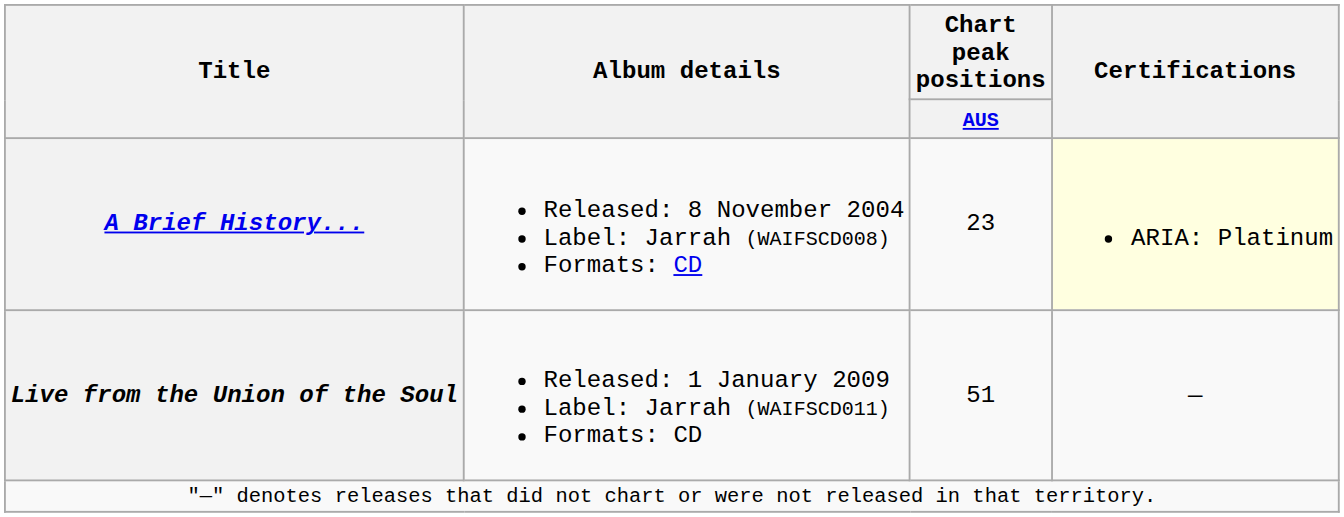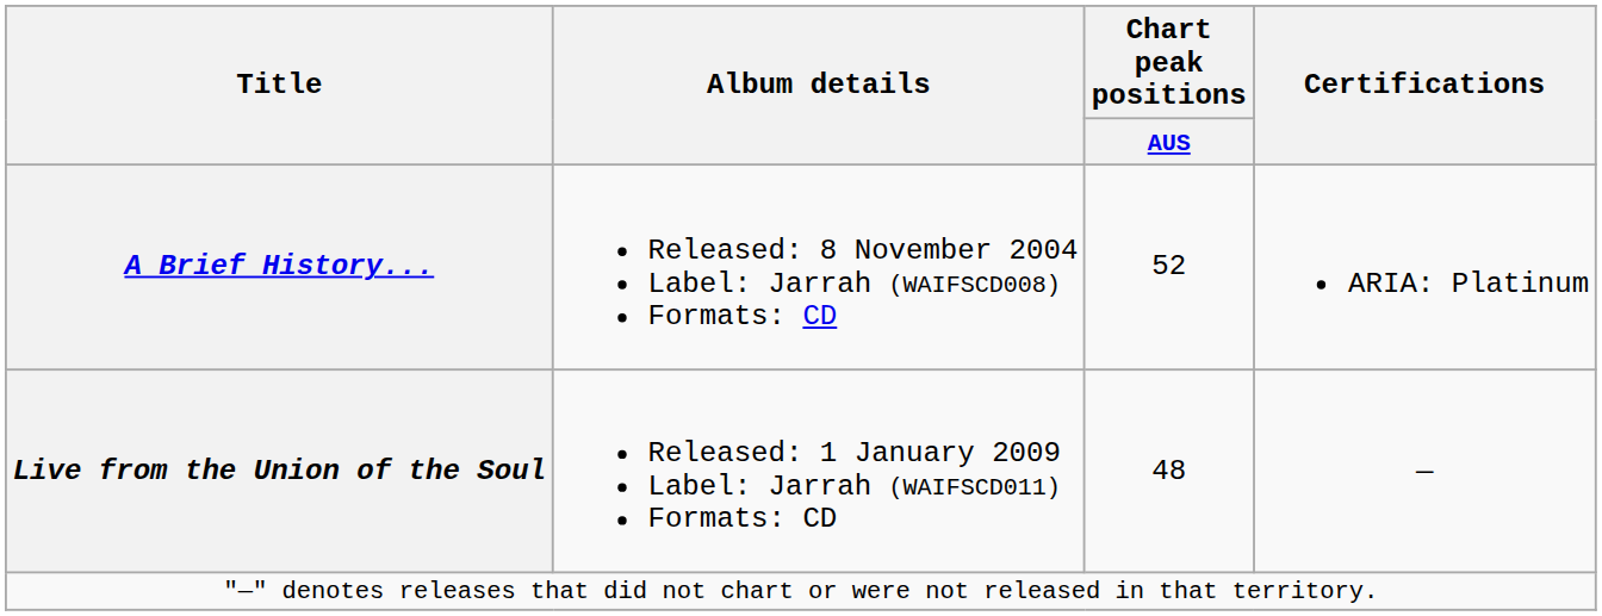 <table class="wikitable plainrowheaders">
 <tr>
 <th scope="col" rowspan="2">Title</th>
 <th scope="col" rowspan="2">Album details</th>
 <th scope="col" colspan="1">Chart peak positions</th>
 <th scope="col" rowspan="2">Certifications</th>
 </tr>
 <tr>
 <th width="60px"><small><a href='#'>AUS</a><br></small></th>
 </tr>
 <tr>
 <th scope="row"><em><a href='#'>A Brief History...</a></em></th>
 <td><br><ul><li>Released: 8 November 2004</li><li>Label: Jarrah <small>(WAIFSCD008)</small></li><li>Formats: <a href='#'>CD</a></li></ul></td>
-<td align="center">23</td>
-<td align="center" style="background: lightyellow;"><br><ul><li>ARIA: Platinum</li></ul></td>
+<td align="center">52</td>
+<td align="center"><br><ul><li>ARIA: Platinum</li></ul></td>
 </tr>
 <tr>
 <th scope="row"><em>Live from the Union of the Soul</em></th>
 <td><br><ul><li>Released: 1 January 2009</li><li>Label: Jarrah <small>(WAIFSCD011)</small></li><li>Formats: CD</li></ul></td>
-<td align="center">51</td>
+<td align="center">48</td>
 <td align="center">—</td>
 </tr>
 <tr>
 <td align="center" colspan="7" style="font-size: 85%">"—" denotes releases that did not chart or were not released in that territory.</td>
 </tr>
 </table>
